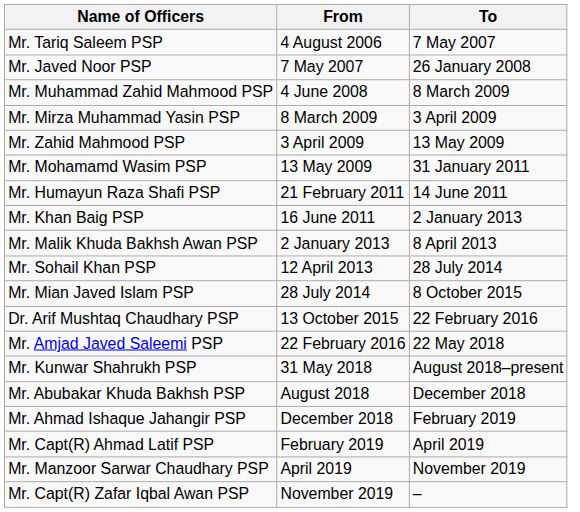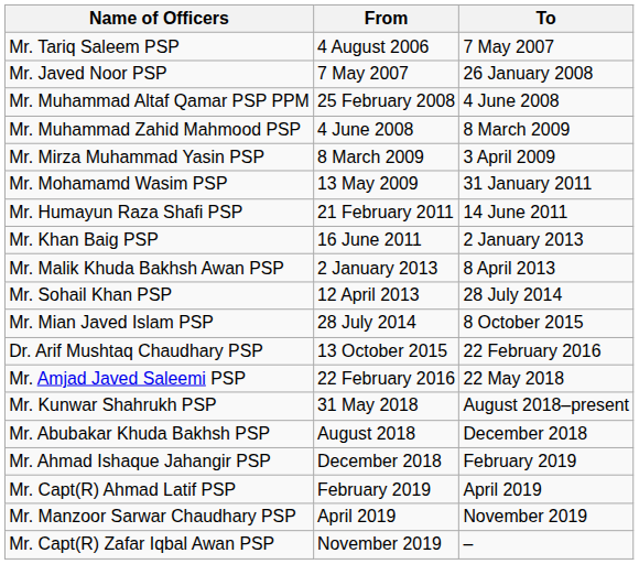 <table class="wikitable">
 <tr>
 <th>Name of Officers</th>
 <th>From</th>
 <th>To</th>
 </tr>
 <tr>
 <td>Mr. Tariq Saleem PSP</td>
 <td>4 August 2006</td>
 <td>7 May 2007</td>
 </tr>
 <tr>
 <td>Mr. Javed Noor PSP</td>
 <td>7 May 2007</td>
 <td>26 January 2008</td>
 </tr>
 <tr>
+<td>Mr. Muhammad Altaf Qamar PSP PPM</td>
+<td>25 February 2008</td>
+<td>4 June 2008</td>
+</tr>
+<tr>
 <td>Mr. Muhammad Zahid Mahmood PSP</td>
 <td>4 June 2008</td>
 <td>8 March 2009</td>
 </tr>
 <tr>
 <td>Mr. Mirza Muhammad Yasin PSP</td>
 <td>8 March 2009</td>
 <td>3 April 2009</td>
-</tr>
-<tr>
-<td>Mr. Zahid Mahmood PSP</td>
-<td>3 April 2009</td>
-<td>13 May 2009</td>
 </tr>
 <tr>
 <td>Mr. Mohamamd Wasim PSP</td>
 <td>13 May 2009</td>
 <td>31 January 2011</td>
 </tr>
 <tr>
 <td>Mr. Humayun Raza Shafi PSP</td>
 <td>21 February 2011</td>
 <td>14 June 2011</td>
 </tr>
 <tr>
 <td>Mr. Khan Baig PSP</td>
 <td>16 June 2011</td>
 <td>2 January 2013</td>
 </tr>
 <tr>
 <td>Mr. Malik Khuda Bakhsh Awan PSP</td>
 <td>2 January 2013</td>
 <td>8 April 2013</td>
 </tr>
 <tr>
 <td>Mr. Sohail Khan PSP</td>
 <td>12 April 2013</td>
 <td>28 July 2014</td>
 </tr>
 <tr>
 <td>Mr. Mian Javed Islam PSP</td>
 <td>28 July 2014</td>
 <td>8 October 2015</td>
 </tr>
 <tr>
 <td>Dr. Arif Mushtaq Chaudhary PSP</td>
 <td>13 October 2015</td>
 <td>22 February 2016</td>
 </tr>
 <tr>
 <td>Mr. <a href='#'>Amjad Javed Saleemi</a> PSP</td>
 <td>22 February 2016</td>
 <td>22 May 2018</td>
 </tr>
 <tr>
 <td>Mr. Kunwar Shahrukh PSP</td>
 <td>31 May 2018</td>
 <td>August 2018–present</td>
 </tr>
 <tr>
 <td>Mr. Abubakar Khuda Bakhsh PSP</td>
 <td>August 2018</td>
 <td>December 2018</td>
 </tr>
 <tr>
 <td>Mr. Ahmad Ishaque Jahangir PSP</td>
 <td>December 2018</td>
 <td>February 2019</td>
 </tr>
 <tr>
 <td>Mr. Capt(R) Ahmad Latif PSP</td>
 <td>February 2019</td>
 <td>April 2019</td>
 </tr>
 <tr>
 <td>Mr. Manzoor Sarwar Chaudhary PSP</td>
 <td>April 2019</td>
 <td>November 2019</td>
 </tr>
 <tr>
 <td>Mr. Capt(R) Zafar Iqbal Awan PSP</td>
 <td>November 2019</td>
 <td>–</td>
 </tr>
 </table>
